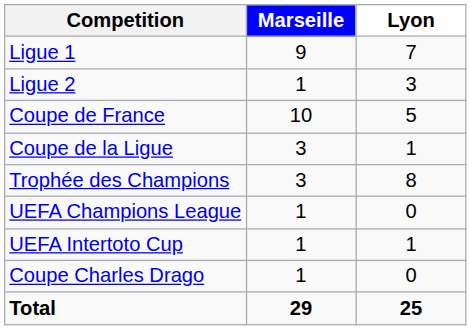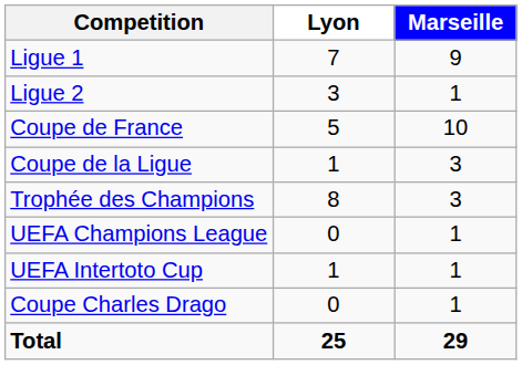 <table class="wikitable" style="text-align:center">
 <tr>
 <th>Competition</th>
+<th style="color:#000; background-color:White;" width=80>Lyon</th>
 <th style="color:#fff; background-color:blue;" width=80>Marseille</th>
-<th style="color:#000; background-color:White;" width=80>Lyon</th>
 </tr>
 <tr>
 <td align="left"><a href='#'>Ligue 1</a></td>
+<td>7</td>
 <td>9</td>
-<td>7</td>
 </tr>
 <tr>
 <td align="left"><a href='#'>Ligue 2</a></td>
+<td>3</td>
+<td>1</td>
+</tr>
+<tr>
+<td align="left"><a href='#'>Coupe de France</a></td>
+<td>5</td>
+<td>10</td>
+</tr>
+<tr>
+<td align="left"><a href='#'>Coupe de la Ligue</a></td>
 <td>1</td>
 <td>3</td>
 </tr>
 <tr>
-<td align="left"><a href='#'>Coupe de France</a></td>
-<td>10</td>
-<td>5</td>
-</tr>
-<tr>
-<td align="left"><a href='#'>Coupe de la Ligue</a></td>
+<td align="left"><a href='#'>Trophée des Champions</a></td>
+<td>8</td>
 <td>3</td>
-<td>1</td>
-</tr>
-<tr>
-<td align="left"><a href='#'>Trophée des Champions</a></td>
-<td>3</td>
-<td>8</td>
 </tr>
 <tr>
 <td align="left"><a href='#'>UEFA Champions League</a></td>
+<td>0</td>
 <td>1</td>
-<td>0</td>
 </tr>
 <tr>
 <td align="left"><a href='#'>UEFA Intertoto Cup</a></td>
 <td>1</td>
 <td>1</td>
 </tr>
 <tr>
 <td align="left"><a href='#'>Coupe Charles Drago</a></td>
+<td>0</td>
 <td>1</td>
-<td>0</td>
 </tr>
 <tr>
 <td align="left"><strong>Total</strong></td>
+<td><strong>25</strong></td>
 <td><strong>29</strong></td>
-<td><strong>25</strong></td>
 </tr>
 </table>
